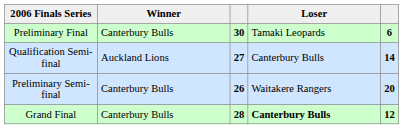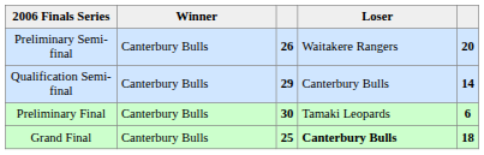 <table style=border-collapse:collapse border=1 cellspacing=0 cellpadding=5>
 <tr align=center bgcolor=#efefef>
 <th width=130>2006 Finals Series</th>
 <th width=190>Winner</th>
 <th width=13></th>
 <th width=190>Loser</th>
 <th width=13></th>
 </tr>
+<tr align=center style="background:#d0e6ff;">
+<td>Preliminary Semi-final</td>
+<td align="left">Canterbury Bulls</td>
+<td><strong>26</strong></td>
+<td align="left">Waitakere Rangers</td>
+<td><strong>20</strong></td>
+</tr>
+<tr align=center style="background:#d0e6ff;">
+<td>Qualification Semi-final</td>
+<td align="left">Canterbury Bulls</td>
+<td><strong>29</strong></td>
+<td align="left">Canterbury Bulls</td>
+<td><strong>14</strong></td>
+</tr>
 <tr align=center style="background:#ccffcc;">
 <td>Preliminary Final</td>
 <td align="left">Canterbury Bulls</td>
 <td><strong>30</strong></td>
 <td align="left">Tamaki Leopards</td>
 <td><strong>6</strong></td>
 </tr>
-<tr align=center style="background:#d0e6ff;">
-<td>Qualification Semi-final</td>
-<td align="left">Auckland Lions</td>
-<td><strong>27</strong></td>
-<td align="left">Canterbury Bulls</td>
-<td><strong>14</strong></td>
-</tr>
-<tr align=center style="background:#d0e6ff;">
-<td>Preliminary Semi-final</td>
-<td align="left">Canterbury Bulls</td>
-<td><strong>26</strong></td>
-<td align="left">Waitakere Rangers</td>
-<td><strong>20</strong></td>
-</tr>
 <tr align=center style="background:#ccffcc;">
 <td>Grand Final</td>
 <td align="left">Canterbury Bulls</td>
-<td><strong>28</strong></td>
+<td><strong>25</strong></td>
 <td align="left"><strong>Canterbury Bulls</strong></td>
-<td><strong>12</strong></td>
+<td><strong>18</strong></td>
 </tr>
 </table>
